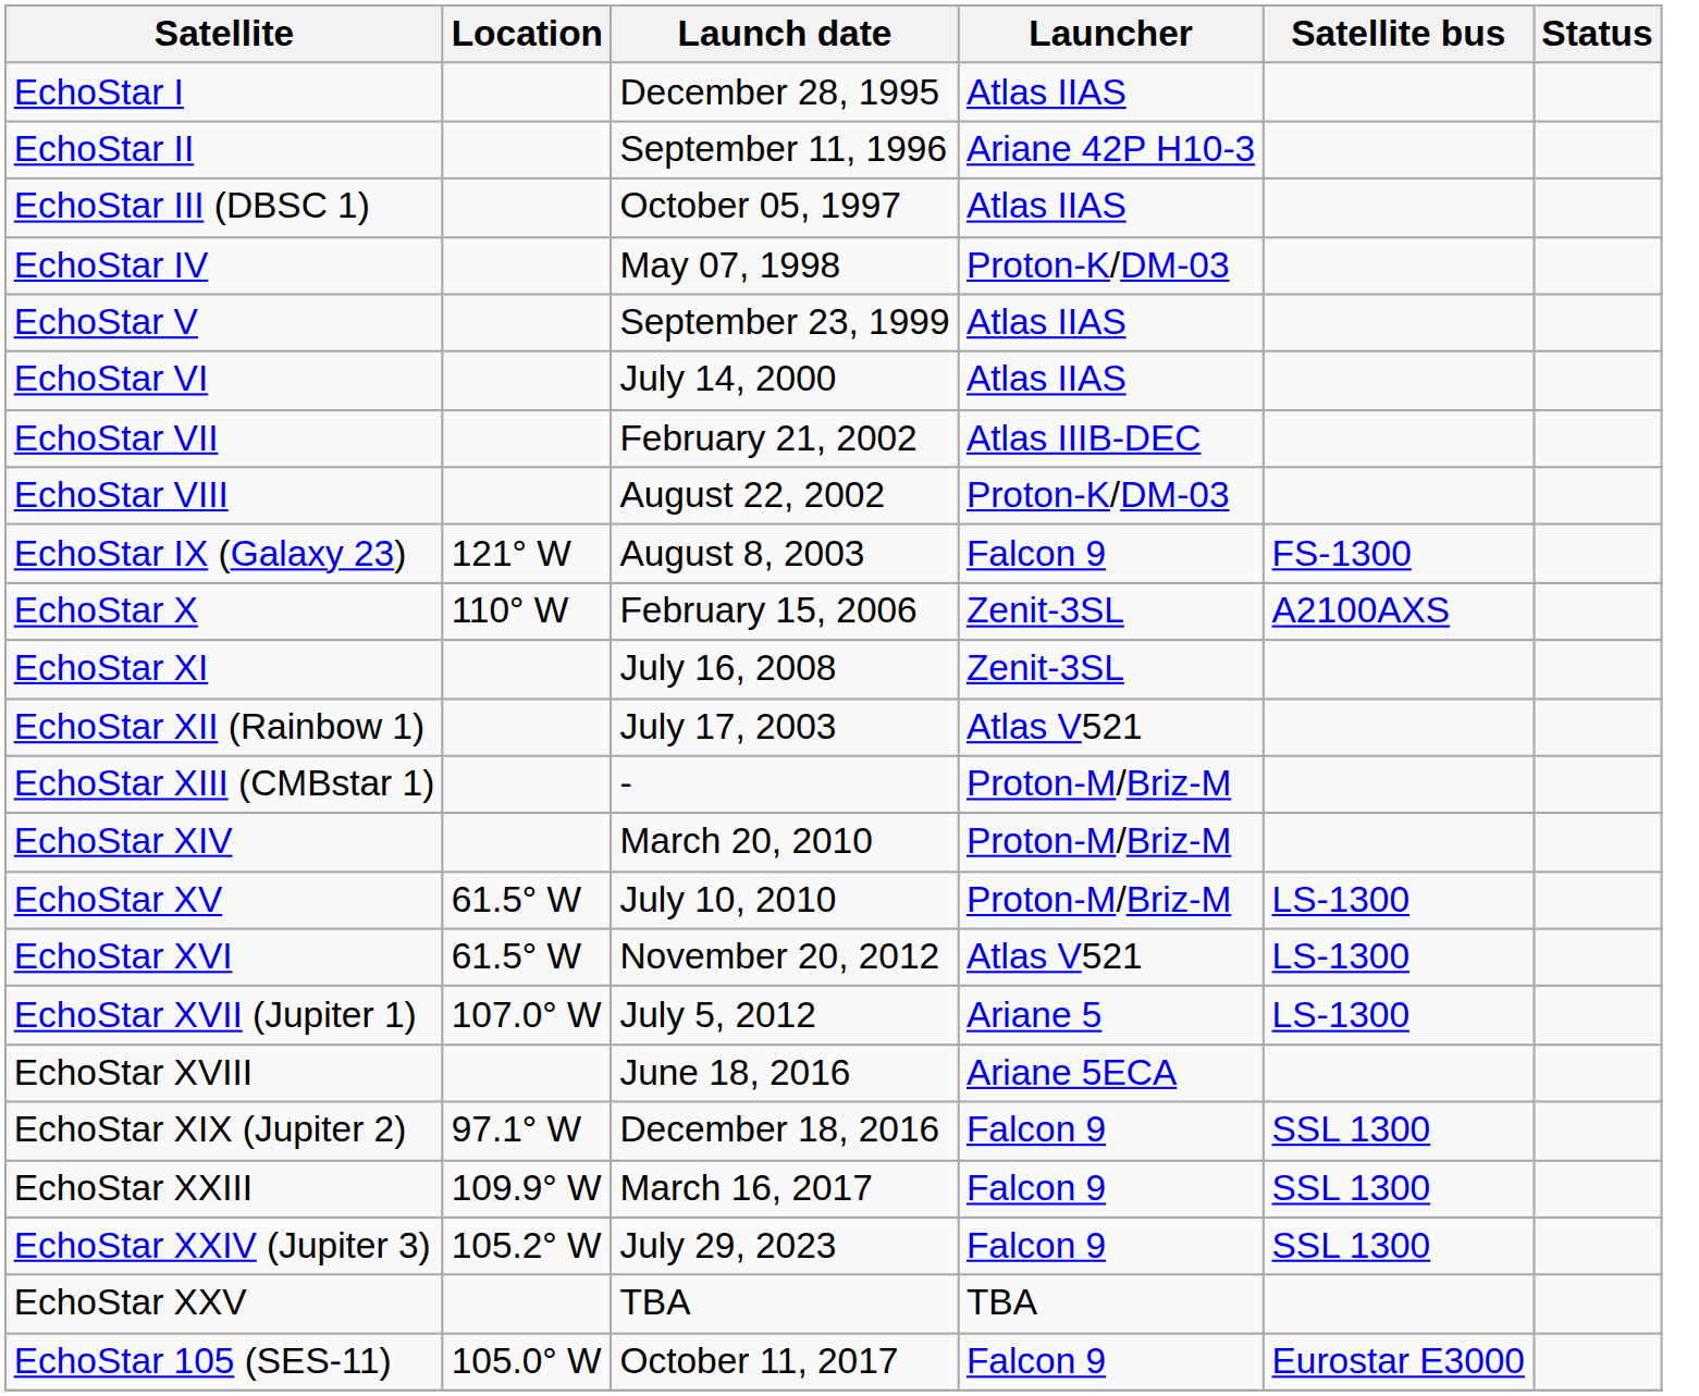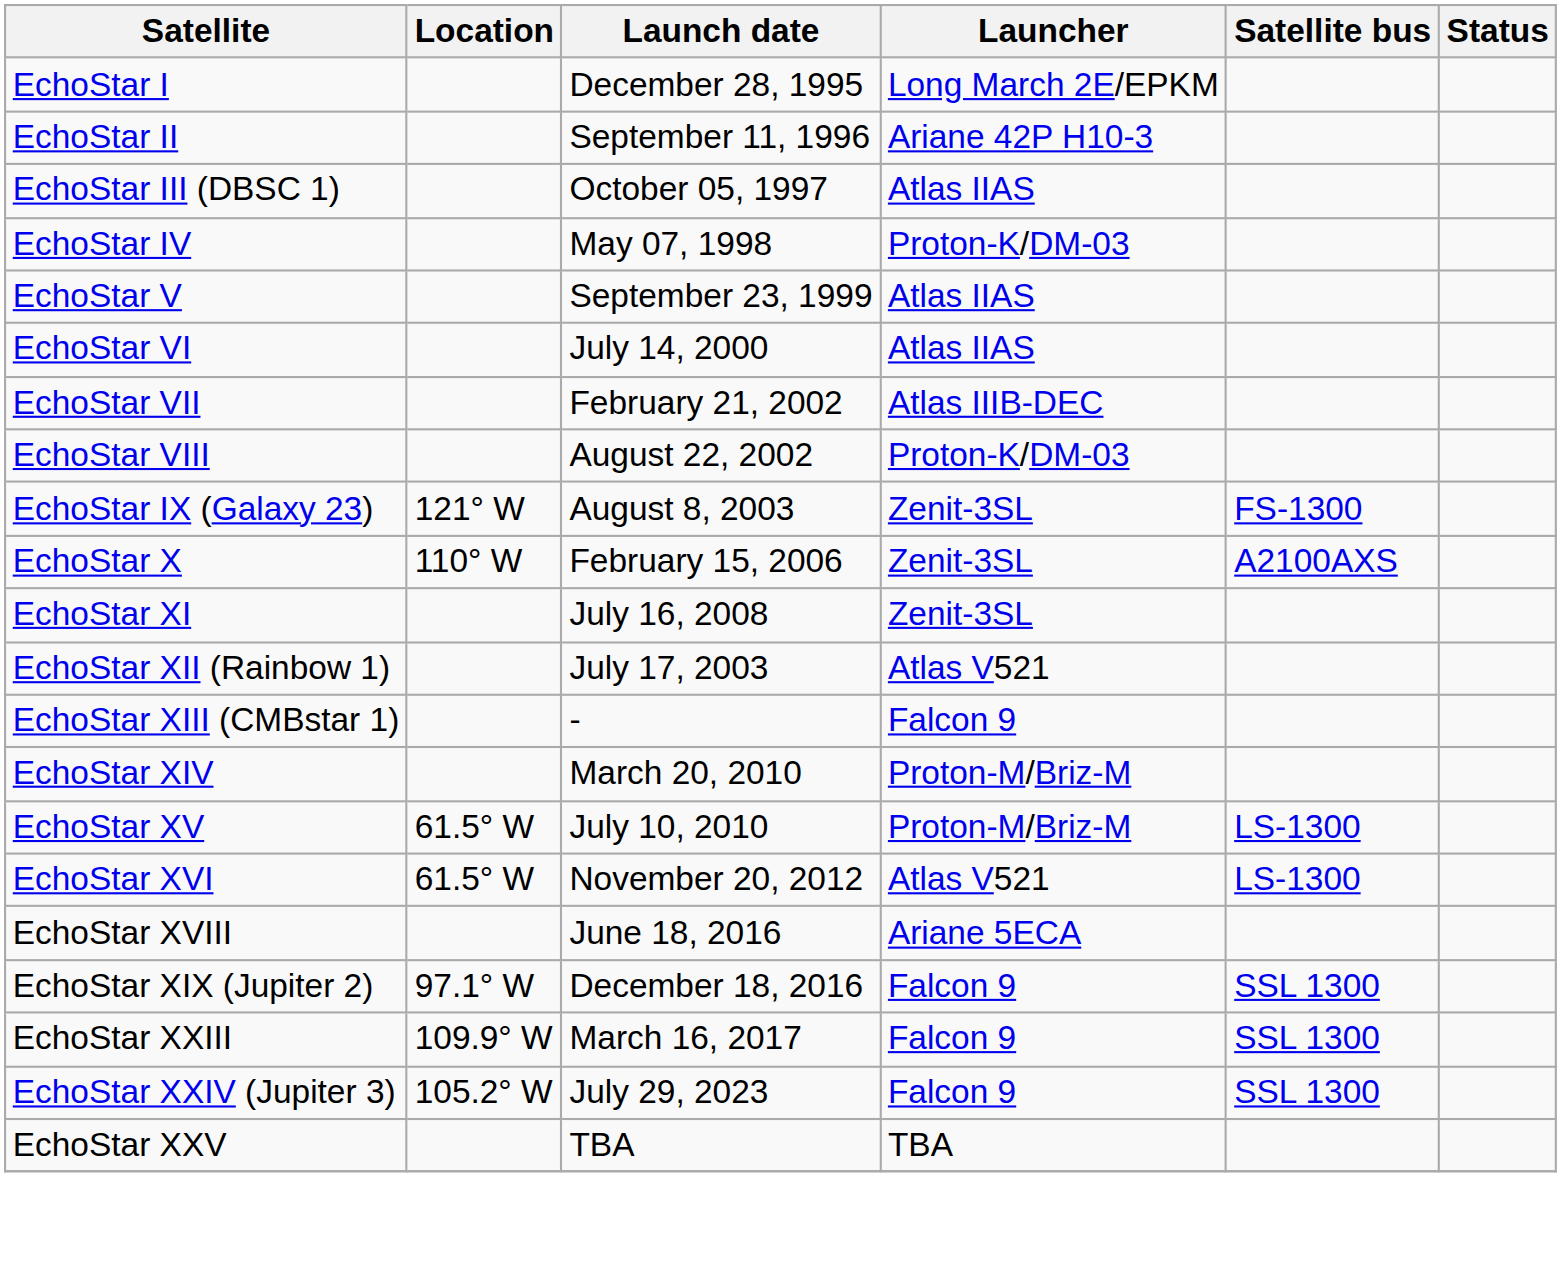 <table class="wikitable sortable">
 <tr>
 <th>Satellite</th>
 <th data-sort-type=number>Location</th>
 <th>Launch date</th>
 <th>Launcher</th>
 <th>Satellite bus</th>
 <th>Status</th>
 </tr>
 <tr>
 <td><a href='#'>EchoStar I</a></td>
 <td></td>
 <td>December 28, 1995</td>
-<td><a href='#'>Atlas IIAS</a></td>
+<td><a href='#'>Long March 2E</a>/EPKM</td>
 <td></td>
 <td></td>
 </tr>
 <tr>
 <td><a href='#'>EchoStar II</a></td>
 <td></td>
 <td>September 11, 1996</td>
 <td><a href='#'>Ariane 42P H10-3</a></td>
 <td></td>
 <td></td>
 </tr>
 <tr>
 <td><a href='#'>EchoStar III</a> (DBSC 1)</td>
 <td></td>
 <td>October 05, 1997</td>
 <td><a href='#'>Atlas IIAS</a></td>
 <td></td>
 <td></td>
 </tr>
 <tr>
 <td><a href='#'>EchoStar IV</a></td>
 <td></td>
 <td>May 07, 1998</td>
 <td><a href='#'>Proton-K</a>/<a href='#'>DM-03</a></td>
 <td></td>
 <td></td>
 </tr>
 <tr>
 <td><a href='#'>EchoStar V</a></td>
 <td></td>
 <td>September 23, 1999</td>
 <td><a href='#'>Atlas IIAS</a></td>
 <td></td>
 <td></td>
 </tr>
 <tr>
 <td><a href='#'>EchoStar VI</a></td>
 <td></td>
 <td>July 14, 2000</td>
 <td><a href='#'>Atlas IIAS</a></td>
 <td></td>
 <td></td>
 </tr>
 <tr>
 <td><a href='#'>EchoStar VII</a></td>
 <td></td>
 <td>February 21, 2002</td>
 <td><a href='#'>Atlas IIIB-DEC</a></td>
 <td></td>
 <td></td>
 </tr>
 <tr>
 <td><a href='#'>EchoStar VIII</a></td>
 <td></td>
 <td>August 22, 2002</td>
 <td><a href='#'>Proton-K</a>/<a href='#'>DM-03</a></td>
 <td></td>
 <td></td>
 </tr>
 <tr>
 <td><a href='#'>EchoStar IX</a> (<a href='#'>Galaxy 23</a>)</td>
 <td>121° W</td>
 <td>August 8, 2003</td>
-<td><a href='#'>Falcon 9</a></td>
+<td><a href='#'>Zenit-3SL</a></td>
 <td><a href='#'>FS-1300</a></td>
 <td></td>
 </tr>
 <tr>
 <td><a href='#'>EchoStar X</a></td>
 <td>110° W</td>
 <td>February 15, 2006</td>
 <td><a href='#'>Zenit-3SL</a></td>
 <td><a href='#'>A2100AXS</a></td>
 <td></td>
 </tr>
 <tr>
 <td><a href='#'>EchoStar XI</a></td>
 <td></td>
 <td>July 16, 2008</td>
 <td><a href='#'>Zenit-3SL</a></td>
 <td></td>
 <td></td>
 </tr>
 <tr>
 <td><a href='#'>EchoStar XII</a> (Rainbow 1)</td>
 <td></td>
 <td>July 17, 2003</td>
 <td><a href='#'>Atlas V</a>521</td>
 <td></td>
 <td></td>
 </tr>
 <tr>
 <td><a href='#'>EchoStar XIII</a> (CMBstar 1)</td>
 <td></td>
 <td>-</td>
-<td><a href='#'>Proton-M</a>/<a href='#'>Briz-M</a></td>
+<td><a href='#'>Falcon 9</a></td>
 <td></td>
 <td></td>
 </tr>
 <tr>
 <td><a href='#'>EchoStar XIV</a></td>
 <td></td>
 <td>March 20, 2010</td>
 <td><a href='#'>Proton-M</a>/<a href='#'>Briz-M</a></td>
 <td></td>
 <td></td>
 </tr>
 <tr>
 <td><a href='#'>EchoStar XV</a></td>
 <td>61.5° W</td>
 <td>July 10, 2010</td>
 <td><a href='#'>Proton-M</a>/<a href='#'>Briz-M</a></td>
 <td><a href='#'>LS-1300</a></td>
 <td></td>
 </tr>
 <tr>
 <td><a href='#'>EchoStar XVI</a></td>
 <td>61.5° W</td>
 <td>November 20, 2012</td>
 <td><a href='#'>Atlas V</a>521</td>
-<td><a href='#'>LS-1300</a></td>
-<td></td>
-</tr>
-<tr>
-<td><a href='#'>EchoStar XVII</a> (Jupiter 1)</td>
-<td>107.0° W</td>
-<td>July 5, 2012</td>
-<td><a href='#'>Ariane 5</a></td>
 <td><a href='#'>LS-1300</a></td>
 <td></td>
 </tr>
 <tr>
 <td>EchoStar XVIII</td>
 <td></td>
 <td>June 18, 2016</td>
 <td><a href='#'>Ariane 5ECA</a></td>
 <td></td>
 <td></td>
 </tr>
 <tr>
 <td>EchoStar XIX (Jupiter 2)</td>
 <td>97.1° W</td>
 <td>December 18, 2016</td>
 <td><a href='#'>Falcon 9</a></td>
 <td><a href='#'>SSL 1300</a></td>
 <td></td>
 </tr>
 <tr>
 <td>EchoStar XXIII</td>
 <td>109.9° W</td>
 <td>March 16, 2017</td>
 <td><a href='#'>Falcon 9</a></td>
 <td><a href='#'>SSL 1300</a></td>
 <td></td>
 </tr>
 <tr>
 <td><a href='#'>EchoStar XXIV</a> (Jupiter 3)</td>
 <td>105.2° W</td>
 <td>July 29, 2023</td>
 <td><a href='#'>Falcon 9</a></td>
 <td><a href='#'>SSL 1300</a></td>
 <td></td>
 </tr>
 <tr>
 <td>EchoStar XXV</td>
 <td></td>
 <td>TBA</td>
 <td>TBA</td>
 <td></td>
 <td></td>
 </tr>
 <tr>
-<td><a href='#'>EchoStar 105</a> (SES-11)</td>
-<td>105.0° W</td>
-<td>October 11, 2017</td>
-<td><a href='#'>Falcon 9</a></td>
-<td><a href='#'>Eurostar E3000</a></td>
-<td></td>
-</tr>
-<tr>
 </tr>
 </table>
